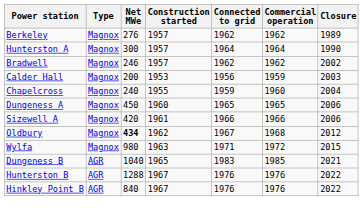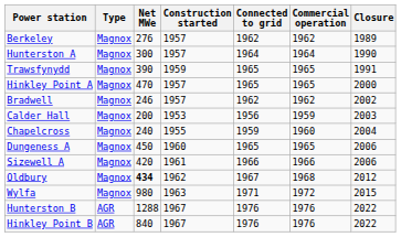 <table class="wikitable sortable">
 <tr>
 <th>Power station</th>
 <th>Type</th>
 <th>Net<br>MWe</th>
 <th>Construction<br>started</th>
 <th>Connected<br>to grid</th>
 <th>Commercial<br>operation</th>
 <th>Closure<br></th>
 </tr>
 <tr>
 <td><a href='#'>Berkeley</a></td>
 <td><a href='#'>Magnox</a></td>
 <td>276</td>
 <td>1957</td>
 <td>1962</td>
 <td>1962</td>
 <td>1989</td>
 </tr>
 <tr>
 <td><a href='#'>Hunterston A</a></td>
 <td><a href='#'>Magnox</a></td>
 <td>300</td>
 <td>1957</td>
 <td>1964</td>
 <td>1964</td>
 <td>1990</td>
+</tr>
+<tr>
+<td><a href='#'>Trawsfynydd</a></td>
+<td><a href='#'>Magnox</a></td>
+<td>390</td>
+<td>1959</td>
+<td>1965</td>
+<td>1965</td>
+<td>1991</td>
+</tr>
+<tr>
+<td><a href='#'>Hinkley Point A</a></td>
+<td><a href='#'>Magnox</a></td>
+<td>470</td>
+<td>1957</td>
+<td>1965</td>
+<td>1965</td>
+<td>2000</td>
 </tr>
 <tr>
 <td><a href='#'>Bradwell</a></td>
 <td><a href='#'>Magnox</a></td>
 <td>246</td>
 <td>1957</td>
 <td>1962</td>
 <td>1962</td>
 <td>2002</td>
 </tr>
 <tr>
 <td><a href='#'>Calder Hall</a></td>
 <td><a href='#'>Magnox</a></td>
 <td>200</td>
 <td>1953</td>
 <td>1956</td>
 <td>1959</td>
 <td>2003</td>
 </tr>
 <tr>
 <td><a href='#'>Chapelcross</a></td>
 <td><a href='#'>Magnox</a></td>
 <td>240</td>
 <td>1955</td>
 <td>1959</td>
 <td>1960</td>
 <td>2004</td>
 </tr>
 <tr>
 <td><a href='#'>Dungeness A</a></td>
 <td><a href='#'>Magnox</a></td>
 <td>450</td>
 <td>1960</td>
 <td>1965</td>
 <td>1965</td>
 <td>2006</td>
 </tr>
 <tr>
 <td><a href='#'>Sizewell A</a></td>
 <td><a href='#'>Magnox</a></td>
 <td>420</td>
 <td>1961</td>
 <td>1966</td>
 <td>1966</td>
 <td>2006</td>
 </tr>
 <tr>
 <td><a href='#'>Oldbury</a></td>
 <td><a href='#'>Magnox</a></td>
 <td><strong>434</strong></td>
 <td>1962</td>
 <td>1967</td>
 <td>1968</td>
 <td>2012</td>
 </tr>
 <tr>
 <td><a href='#'>Wylfa</a></td>
 <td><a href='#'>Magnox</a></td>
 <td>980</td>
 <td>1963</td>
 <td>1971</td>
 <td>1972</td>
 <td>2015</td>
 </tr>
 <tr>
-<td><a href='#'>Dungeness B</a></td>
-<td><a href='#'>AGR</a></td>
-<td>1040</td>
-<td>1965</td>
-<td>1983</td>
-<td>1985</td>
-<td>2021</td>
-</tr>
-<tr>
 <td><a href='#'>Hunterston B</a></td>
 <td><a href='#'>AGR</a></td>
 <td>1288</td>
 <td>1967</td>
 <td>1976</td>
 <td>1976</td>
 <td>2022</td>
 </tr>
 <tr>
 <td><a href='#'>Hinkley Point B</a></td>
 <td><a href='#'>AGR</a></td>
 <td>840</td>
 <td>1967</td>
 <td>1976</td>
 <td>1976</td>
 <td>2022</td>
 </tr>
 </table>
